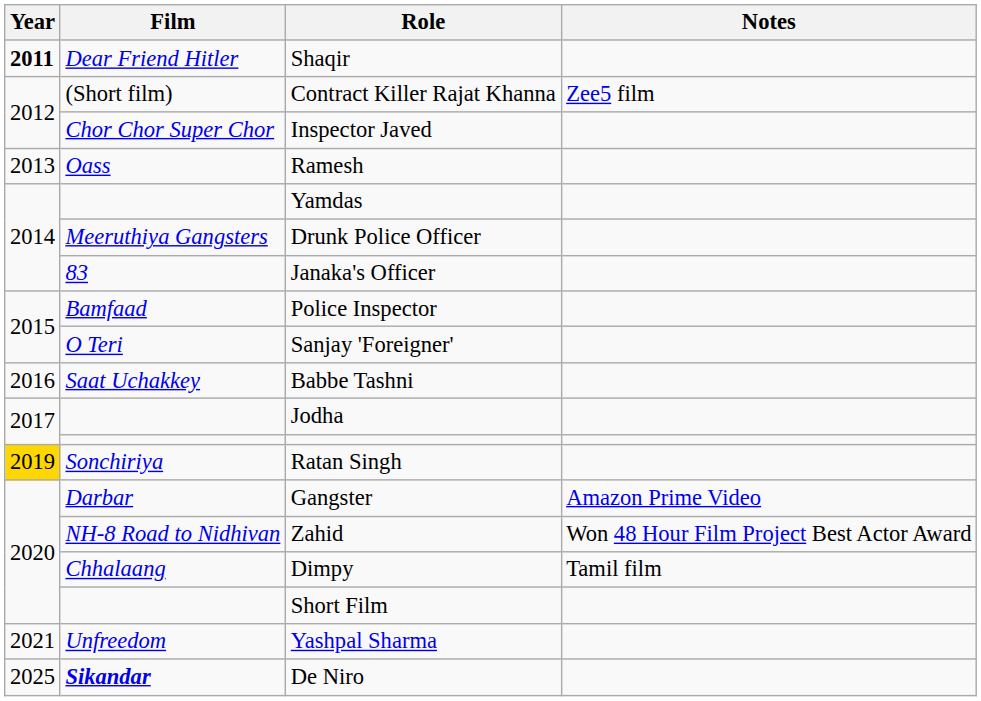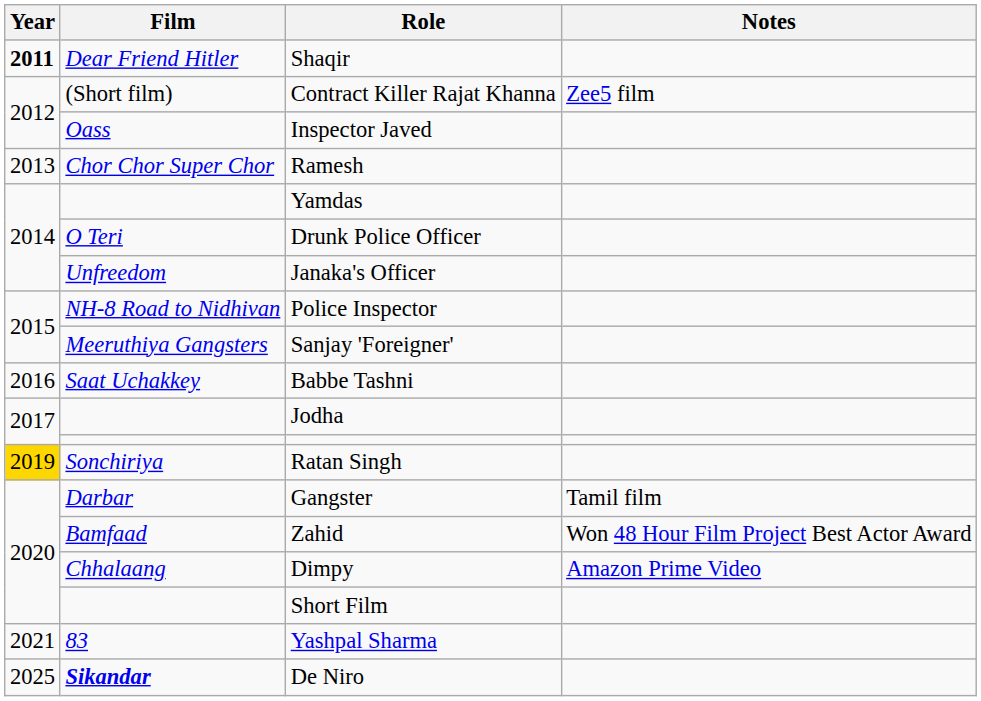 <table class="wikitable sortable">
 <tr>
 <th>Year</th>
 <th>Film</th>
 <th>Role</th>
 <th>Notes</th>
 </tr>
 <tr>
 <td><strong>2011</strong></td>
 <td><em><a href='#'>Dear Friend Hitler</a></em></td>
 <td>Shaqir</td>
 <td></td>
 </tr>
 <tr>
 <td rowspan="2">2012</td>
 <td><em></em> (Short film)</td>
 <td>Contract Killer Rajat Khanna</td>
 <td><a href='#'>Zee5</a> film</td>
 </tr>
 <tr>
-<td><em><a href='#'>Chor Chor Super Chor</a></em></td>
+<td><em><a href='#'>Oass</a></em></td>
 <td>Inspector Javed</td>
 <td></td>
 </tr>
 <tr>
 <td>2013</td>
-<td><em><a href='#'>Oass</a></em></td>
+<td><em><a href='#'>Chor Chor Super Chor</a></em></td>
 <td>Ramesh</td>
 <td></td>
 </tr>
 <tr>
 <td rowspan="3">2014</td>
 <td><em></em></td>
 <td>Yamdas</td>
 <td></td>
 </tr>
 <tr>
-<td><em><a href='#'>Meeruthiya Gangsters</a></em></td>
+<td><em><a href='#'>O Teri</a></em></td>
 <td>Drunk Police Officer</td>
 <td></td>
 </tr>
 <tr>
-<td><em><a href='#'>83</a></em></td>
+<td><em><a href='#'>Unfreedom</a></em></td>
 <td>Janaka's Officer</td>
 <td></td>
 </tr>
 <tr>
 <td rowspan="2">2015</td>
-<td><em><a href='#'>Bamfaad</a></em></td>
+<td><em><a href='#'>NH-8 Road to Nidhivan</a></em></td>
 <td>Police Inspector</td>
 <td></td>
 </tr>
 <tr>
-<td><em><a href='#'>O Teri</a></em></td>
+<td><em><a href='#'>Meeruthiya Gangsters</a></em></td>
 <td>Sanjay 'Foreigner'</td>
 <td></td>
 </tr>
 <tr>
 <td>2016</td>
 <td><em><a href='#'>Saat Uchakkey</a></em></td>
 <td>Babbe Tashni</td>
 <td></td>
 </tr>
 <tr>
 <td rowspan="2">2017</td>
 <td><em></em></td>
 <td>Jodha</td>
 <td></td>
 </tr>
 <tr>
 <td><em></em></td>
 <td></td>
 <td></td>
 </tr>
 <tr>
 <td style="background: gold;">2019</td>
 <td><em><a href='#'>Sonchiriya</a></em></td>
 <td>Ratan Singh</td>
 <td></td>
 </tr>
 <tr>
 <td rowspan="4">2020</td>
 <td><em><a href='#'>Darbar</a></em></td>
 <td>Gangster</td>
-<td><a href='#'>Amazon Prime Video</a></td>
+<td>Tamil film</td>
 </tr>
 <tr>
-<td><em><a href='#'>NH-8 Road to Nidhivan</a></em></td>
+<td><em><a href='#'>Bamfaad</a></em></td>
 <td>Zahid</td>
 <td>Won <a href='#'>48 Hour Film Project</a> Best Actor Award</td>
 </tr>
 <tr>
 <td><em><a href='#'>Chhalaang</a></em></td>
 <td>Dimpy</td>
-<td>Tamil film</td>
+<td><a href='#'>Amazon Prime Video</a></td>
 </tr>
 <tr>
 <td><em></em></td>
 <td>Short Film</td>
 <td></td>
 </tr>
 <tr>
 <td>2021</td>
-<td><em><a href='#'>Unfreedom</a></em></td>
+<td><em><a href='#'>83</a></em></td>
 <td><a href='#'>Yashpal Sharma</a></td>
 <td></td>
 </tr>
 <tr>
 <td>2025</td>
 <td><strong><em><a href='#'>Sikandar</a></em></strong></td>
 <td>De Niro</td>
 <td></td>
 </tr>
 </table>
